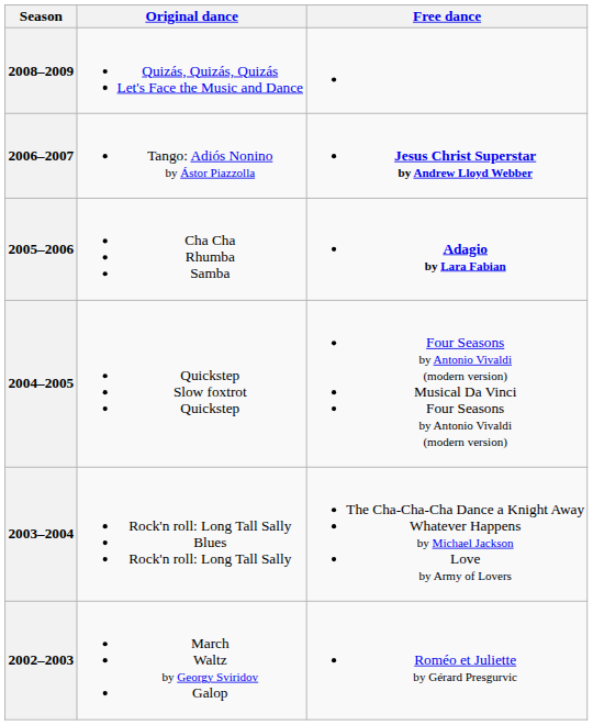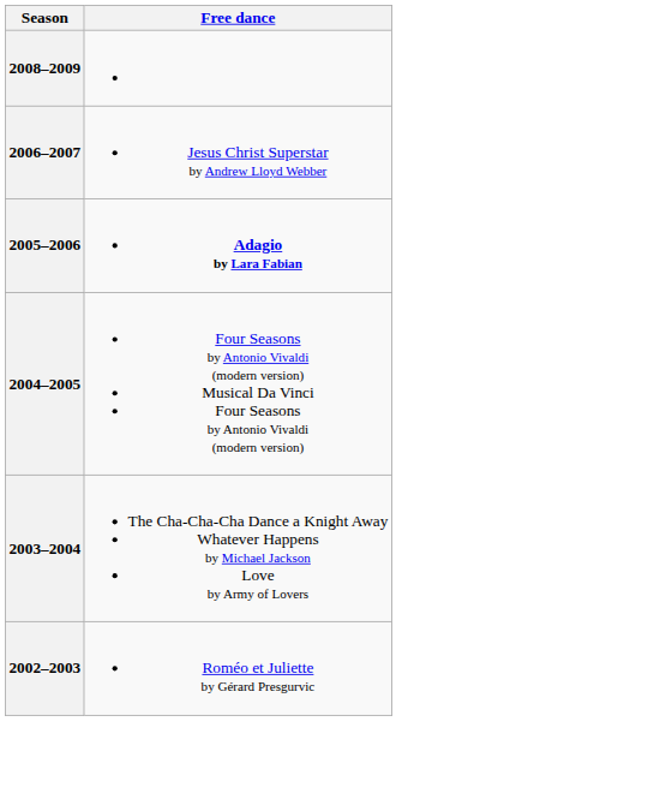 <table class=wikitable style=text-align:center>
 <tr>
 <th>Season</th>
-<th><a href='#'>Original dance</a></th>
 <th><a href='#'>Free dance</a></th>
 </tr>
 <tr>
 <th>2008–2009</th>
-<td><br><ul><li><a href='#'>Quizás, Quizás, Quizás</a></li><li><a href='#'>Let's Face the Music and Dance</a></li></ul></td>
 <td><br><ul><li></li></ul></td>
 </tr>
 <tr>
 <th>2006–2007 <br> </th>
-<td><br><ul><li>Tango: <a href='#'>Adiós Nonino</a> <br><small> by <a href='#'>Ástor Piazzolla</a> </small></li></ul></td>
-<td><strong><br><ul><li><a href='#'>Jesus Christ Superstar</a> <br><small> by <a href='#'>Andrew Lloyd Webber</a> </small></li></ul></strong></td>
+<td><br><ul><li><a href='#'>Jesus Christ Superstar</a> <br><small> by <a href='#'>Andrew Lloyd Webber</a> </small></li></ul></td>
 </tr>
 <tr>
 <th>2005–2006 <br> </th>
-<td><br><ul><li>Cha Cha</li><li>Rhumba</li><li>Samba</li></ul></td>
 <td><strong><br><ul><li><a href='#'>Adagio</a> <br><small> by <a href='#'>Lara Fabian</a> </small></li></ul></strong></td>
 </tr>
 <tr>
 <th>2004–2005 <br> </th>
-<td><br><ul><li>Quickstep</li><li>Slow foxtrot</li><li>Quickstep</li></ul></td>
 <td><br><ul><li><a href='#'>Four Seasons</a> <br><small> by <a href='#'>Antonio Vivaldi</a> <br> (modern version) </small></li><li>Musical Da Vinci</li><li>Four Seasons <br><small> by Antonio Vivaldi <br> (modern version) </small></li></ul></td>
 </tr>
 <tr>
 <th>2003–2004 <br> </th>
-<td><br><ul><li>Rock'n roll: Long Tall Sally</li><li>Blues</li><li>Rock'n roll: Long Tall Sally</li></ul></td>
 <td><br><ul><li>The Cha-Cha-Cha Dance a Knight Away</li><li>Whatever Happens <br><small> by <a href='#'>Michael Jackson</a> </small></li><li>Love <br><small> by Army of Lovers </small></li></ul></td>
 </tr>
 <tr>
 <th>2002–2003 <br> </th>
-<td><br><ul><li>March</li><li>Waltz <br><small> by <a href='#'>Georgy Sviridov</a> </small></li><li>Galop</li></ul></td>
 <td><br><ul><li><a href='#'>Roméo et Juliette</a> <br><small> by Gérard Presgurvic </small></li></ul></td>
 </tr>
 </table>
